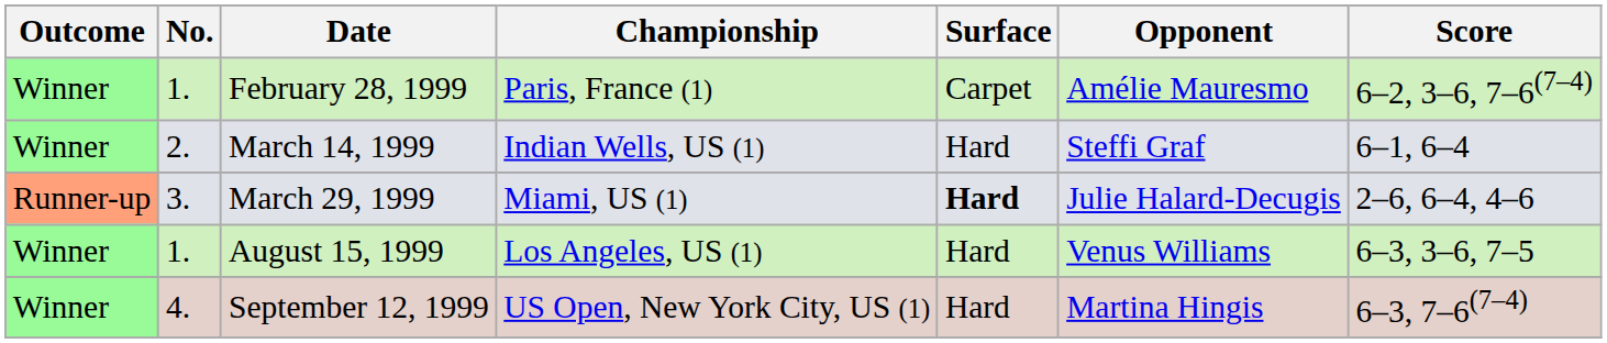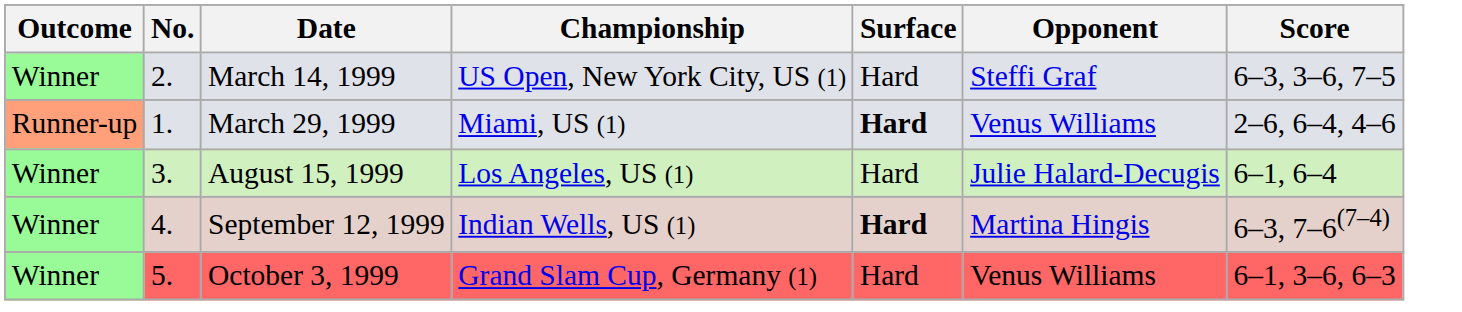 <table class="sortable wikitable" style=font-size:97%>
 <tr>
 <th>Outcome</th>
 <th>No.</th>
 <th>Date</th>
 <th>Championship</th>
 <th>Surface</th>
 <th>Opponent</th>
 <th>Score</th>
 </tr>
-<tr bgcolor=d0f0c0>
-<td bgcolor=98FB98>Winner</td>
-<td>1.</td>
-<td>February 28, 1999</td>
-<td><a href='#'>Paris</a>, France <small>(1)</small></td>
-<td>Carpet</td>
-<td> <a href='#'>Amélie Mauresmo</a></td>
-<td>6–2, 3–6, 7–6<sup>(7–4)</sup></td>
-</tr>
 <tr bgcolor=dfe2e9>
 <td bgcolor=98FB98>Winner</td>
 <td>2.</td>
 <td>March 14, 1999</td>
-<td><a href='#'>Indian Wells</a>, US <small>(1)</small></td>
+<td><a href='#'>US Open</a>, New York City, US <small>(1)</small></td>
 <td>Hard</td>
 <td> <a href='#'>Steffi Graf</a></td>
-<td>6–1, 6–4</td>
+<td>6–3, 3–6, 7–5</td>
 </tr>
 <tr bgcolor=dfe2e9>
 <td bgcolor=ffa07a>Runner-up</td>
-<td>3.</td>
+<td>1.</td>
 <td>March 29, 1999</td>
 <td><a href='#'>Miami</a>, US <small>(1)</small></td>
 <td><strong>Hard</strong></td>
-<td> <a href='#'>Julie Halard-Decugis</a></td>
+<td> <a href='#'>Venus Williams</a></td>
 <td>2–6, 6–4, 4–6</td>
 </tr>
 <tr bgcolor=d0f0c0>
 <td bgcolor=98FB98>Winner</td>
-<td>1.</td>
+<td>3.</td>
 <td>August 15, 1999</td>
 <td><a href='#'>Los Angeles</a>, US <small>(1)</small></td>
 <td>Hard</td>
-<td> <a href='#'>Venus Williams</a></td>
-<td>6–3, 3–6, 7–5</td>
+<td> <a href='#'>Julie Halard-Decugis</a></td>
+<td>6–1, 6–4</td>
 </tr>
 <tr bgcolor=e5d1cb>
 <td bgcolor=98FB98>Winner</td>
 <td>4.</td>
 <td>September 12, 1999</td>
-<td><a href='#'>US Open</a>, New York City, US <small>(1)</small></td>
-<td>Hard</td>
+<td><a href='#'>Indian Wells</a>, US <small>(1)</small></td>
+<td><strong>Hard</strong></td>
 <td> <a href='#'>Martina Hingis</a></td>
 <td>6–3, 7–6<sup>(7–4)</sup></td>
 </tr>
+<tr bgcolor=FF6666>
+<td bgcolor=98FB98>Winner</td>
+<td>5.</td>
+<td>October 3, 1999</td>
+<td><a href='#'>Grand Slam Cup</a>, Germany <small>(1)</small></td>
+<td>Hard</td>
+<td> Venus Williams</td>
+<td>6–1, 3–6, 6–3</td>
+</tr>
 </table>
